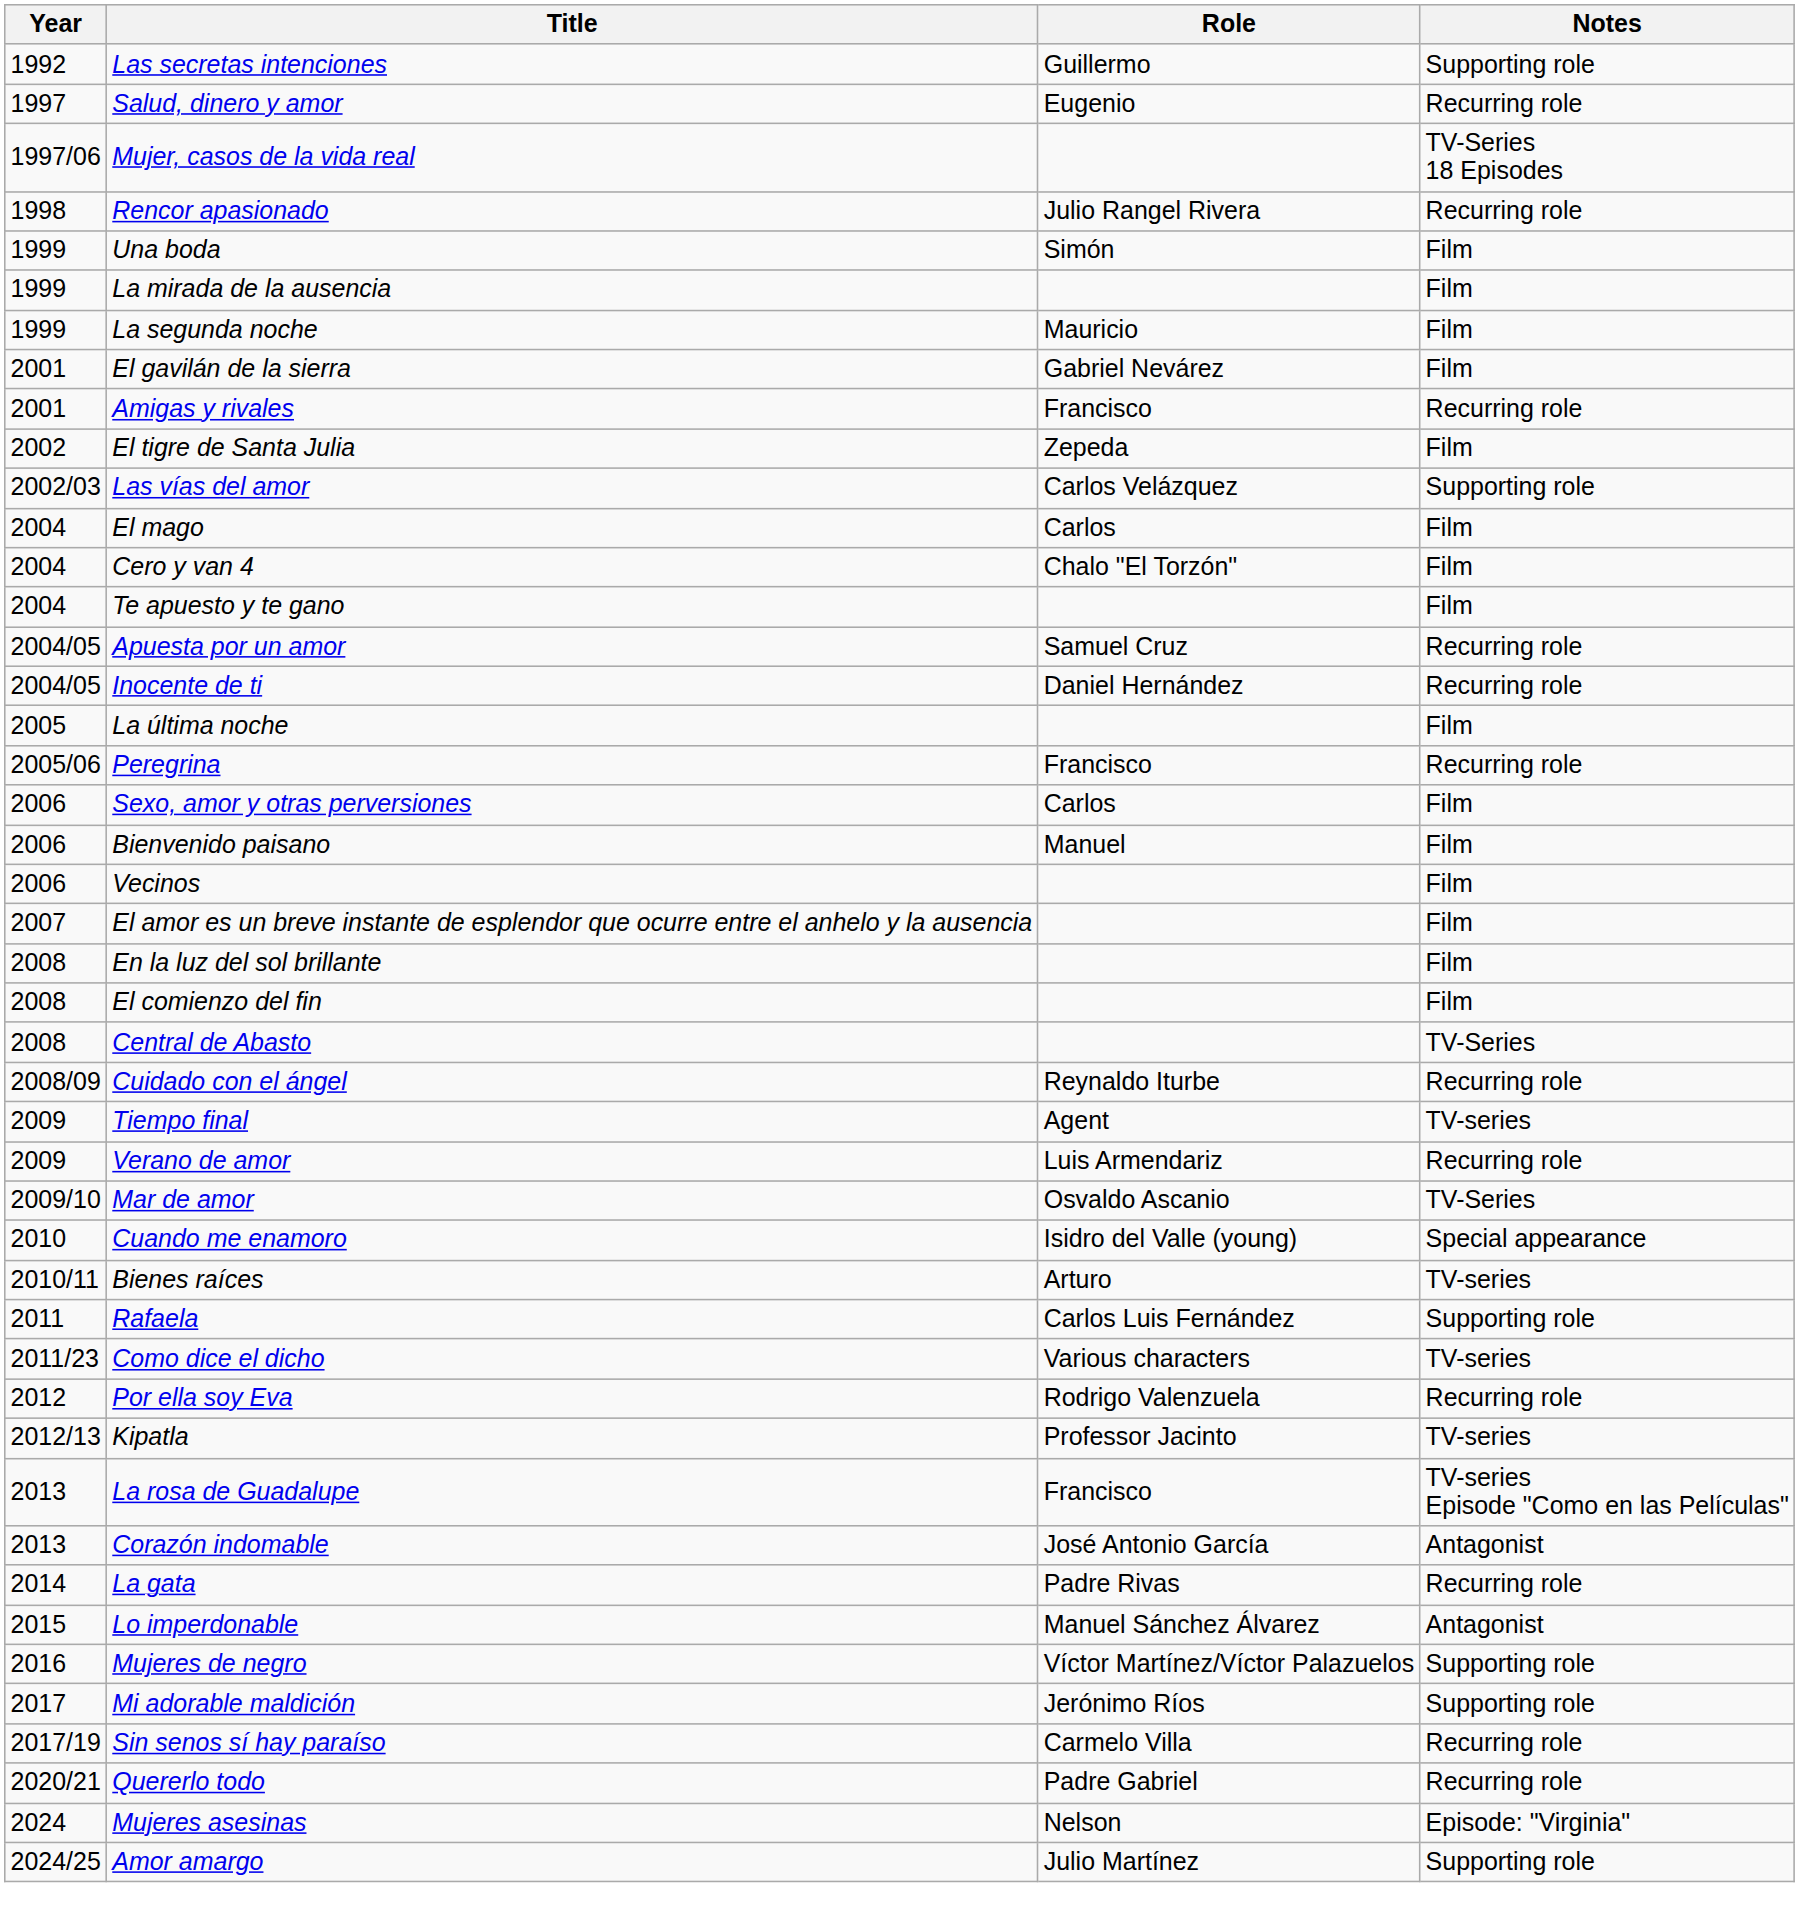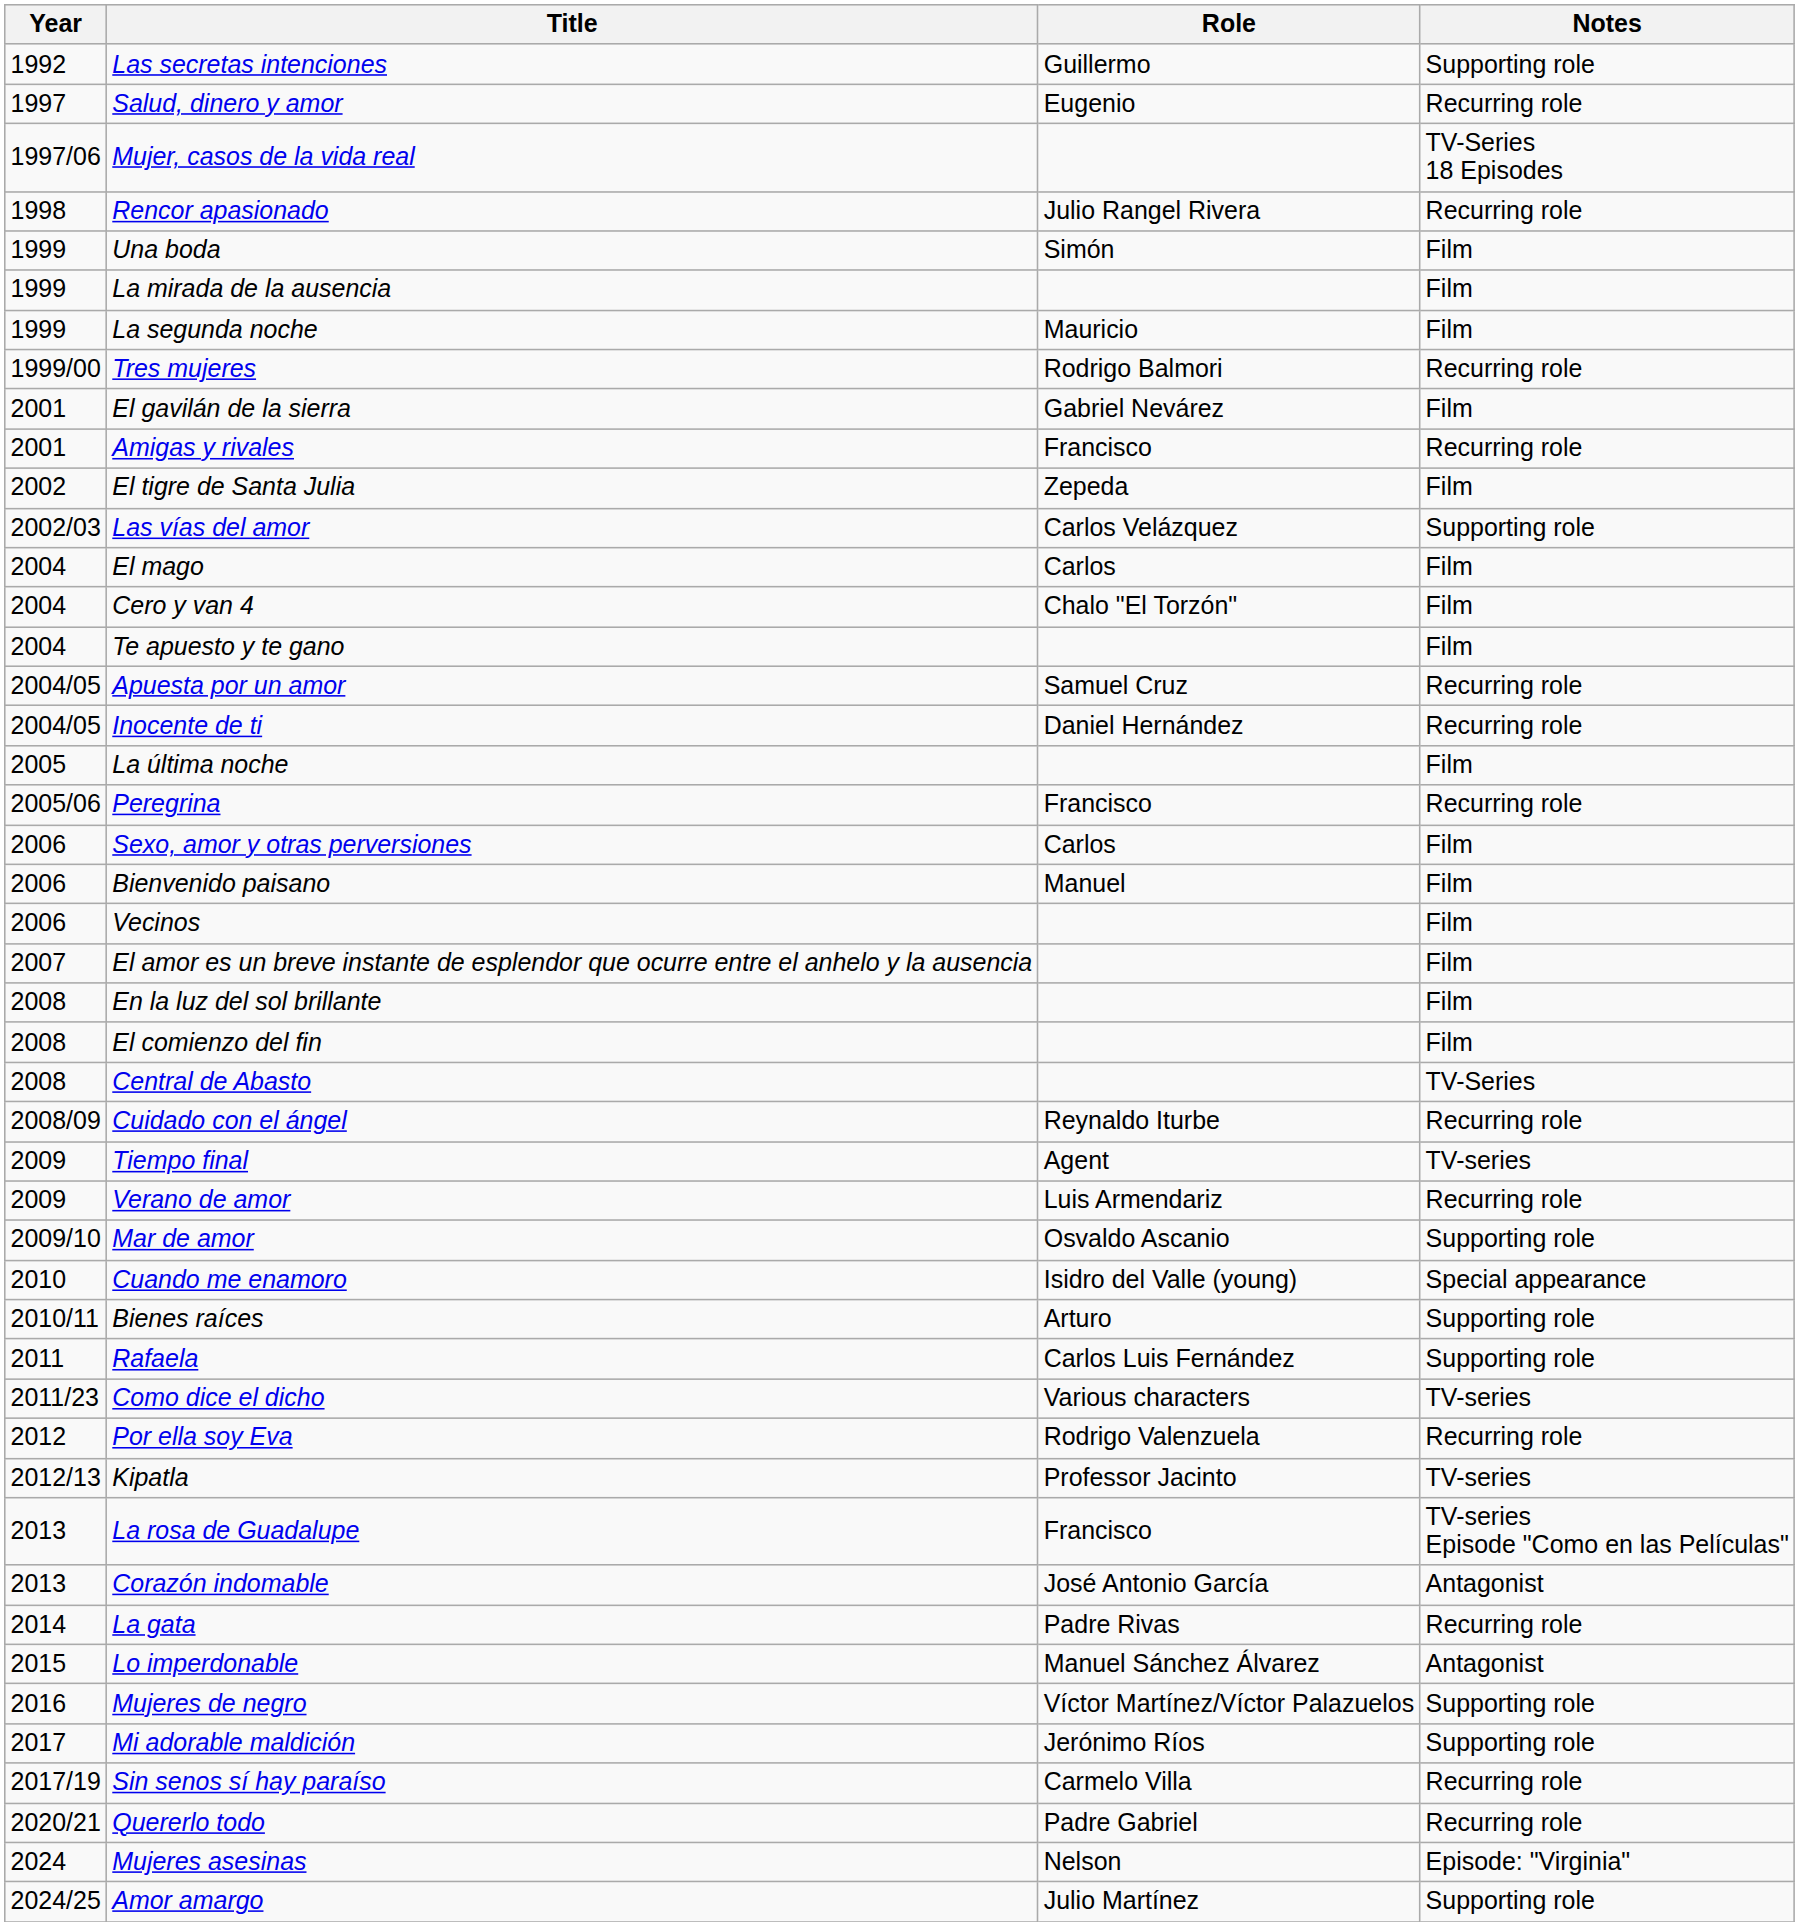 <table class="wikitable">
 <tr>
 <th>Year</th>
 <th>Title</th>
 <th>Role</th>
 <th>Notes</th>
 </tr>
 <tr>
 <td>1992</td>
 <td><em><a href='#'>Las secretas intenciones</a></em></td>
 <td>Guillermo</td>
 <td>Supporting role</td>
 </tr>
 <tr>
 <td>1997</td>
 <td><em><a href='#'>Salud, dinero y amor</a></em></td>
 <td>Eugenio</td>
 <td>Recurring role</td>
 </tr>
 <tr>
 <td>1997/06</td>
 <td><em><a href='#'>Mujer, casos de la vida real</a></em></td>
 <td></td>
 <td>TV-Series<br>18 Episodes</td>
 </tr>
 <tr>
 <td>1998</td>
 <td><em><a href='#'>Rencor apasionado</a></em></td>
 <td>Julio Rangel Rivera</td>
 <td>Recurring role</td>
 </tr>
 <tr>
 <td>1999</td>
 <td><em>Una boda</em></td>
 <td>Simón</td>
 <td>Film</td>
 </tr>
 <tr>
 <td>1999</td>
 <td><em>La mirada de la ausencia</em></td>
 <td></td>
 <td>Film</td>
 </tr>
 <tr>
 <td>1999</td>
 <td><em>La segunda noche</em></td>
 <td>Mauricio</td>
 <td>Film</td>
+</tr>
+<tr>
+<td>1999/00</td>
+<td><em><a href='#'>Tres mujeres</a></em></td>
+<td>Rodrigo Balmori</td>
+<td>Recurring role</td>
 </tr>
 <tr>
 <td>2001</td>
 <td><em>El gavilán de la sierra</em></td>
 <td>Gabriel Nevárez</td>
 <td>Film</td>
 </tr>
 <tr>
 <td>2001</td>
 <td><em><a href='#'>Amigas y rivales</a></em></td>
 <td>Francisco</td>
 <td>Recurring role</td>
 </tr>
 <tr>
 <td>2002</td>
 <td><em>El tigre de Santa Julia</em></td>
 <td>Zepeda</td>
 <td>Film</td>
 </tr>
 <tr>
 <td>2002/03</td>
 <td><em><a href='#'>Las vías del amor</a></em></td>
 <td>Carlos Velázquez</td>
 <td>Supporting role</td>
 </tr>
 <tr>
 <td>2004</td>
 <td><em>El mago</em></td>
 <td>Carlos</td>
 <td>Film</td>
 </tr>
 <tr>
 <td>2004</td>
 <td><em>Cero y van 4</em></td>
 <td>Chalo "El Torzón"</td>
 <td>Film</td>
 </tr>
 <tr>
 <td>2004</td>
 <td><em>Te apuesto y te gano</em></td>
 <td></td>
 <td>Film</td>
 </tr>
 <tr>
 <td>2004/05</td>
 <td><em><a href='#'>Apuesta por un amor</a></em></td>
 <td>Samuel Cruz</td>
 <td>Recurring role</td>
 </tr>
 <tr>
 <td>2004/05</td>
 <td><em><a href='#'>Inocente de ti</a></em></td>
 <td>Daniel Hernández</td>
 <td>Recurring role</td>
 </tr>
 <tr>
 <td>2005</td>
 <td><em>La última noche</em></td>
 <td></td>
 <td>Film</td>
 </tr>
 <tr>
 <td>2005/06</td>
 <td><em><a href='#'>Peregrina</a></em></td>
 <td>Francisco</td>
 <td>Recurring role</td>
 </tr>
 <tr>
 <td>2006</td>
 <td><em><a href='#'>Sexo, amor y otras perversiones</a></em></td>
 <td>Carlos</td>
 <td>Film</td>
 </tr>
 <tr>
 <td>2006</td>
 <td><em>Bienvenido paisano</em></td>
 <td>Manuel</td>
 <td>Film</td>
 </tr>
 <tr>
 <td>2006</td>
 <td><em>Vecinos</em></td>
 <td></td>
 <td>Film</td>
 </tr>
 <tr>
 <td>2007</td>
 <td><em>El amor es un breve instante de esplendor que ocurre entre el anhelo y la ausencia</em></td>
 <td></td>
 <td>Film</td>
 </tr>
 <tr>
 <td>2008</td>
 <td><em>En la luz del sol brillante</em></td>
 <td></td>
 <td>Film</td>
 </tr>
 <tr>
 <td>2008</td>
 <td><em>El comienzo del fin</em></td>
 <td></td>
 <td>Film</td>
 </tr>
 <tr>
 <td>2008</td>
 <td><em><a href='#'>Central de Abasto</a></em></td>
 <td></td>
 <td>TV-Series</td>
 </tr>
 <tr>
 <td>2008/09</td>
 <td><em><a href='#'>Cuidado con el ángel</a></em></td>
 <td>Reynaldo Iturbe</td>
 <td>Recurring role</td>
 </tr>
 <tr>
 <td>2009</td>
 <td><em><a href='#'>Tiempo final</a></em></td>
 <td>Agent</td>
 <td>TV-series</td>
 </tr>
 <tr>
 <td>2009</td>
 <td><em><a href='#'>Verano de amor</a></em></td>
 <td>Luis Armendariz</td>
 <td>Recurring role</td>
 </tr>
 <tr>
 <td>2009/10</td>
 <td><em><a href='#'>Mar de amor</a></em></td>
 <td>Osvaldo Ascanio</td>
-<td>TV-Series</td>
+<td>Supporting role</td>
 </tr>
 <tr>
 <td>2010</td>
 <td><em><a href='#'>Cuando me enamoro</a></em></td>
 <td>Isidro del Valle (young)</td>
 <td>Special appearance</td>
 </tr>
 <tr>
 <td>2010/11</td>
 <td><em>Bienes raíces</em></td>
 <td>Arturo</td>
-<td>TV-series</td>
+<td>Supporting role</td>
 </tr>
 <tr>
 <td>2011</td>
 <td><em><a href='#'>Rafaela</a></em></td>
 <td>Carlos Luis Fernández</td>
 <td>Supporting role</td>
 </tr>
 <tr>
 <td>2011/23</td>
 <td><em><a href='#'>Como dice el dicho</a></em></td>
 <td>Various characters</td>
 <td>TV-series</td>
 </tr>
 <tr>
 <td>2012</td>
 <td><em><a href='#'>Por ella soy Eva</a></em></td>
 <td>Rodrigo Valenzuela</td>
 <td>Recurring role</td>
 </tr>
 <tr>
 <td>2012/13</td>
 <td><em>Kipatla</em></td>
 <td>Professor Jacinto</td>
 <td>TV-series</td>
 </tr>
 <tr>
 <td>2013</td>
 <td><em><a href='#'>La rosa de Guadalupe</a></em></td>
 <td>Francisco</td>
 <td>TV-series<br> Episode "Como en las Películas"</td>
 </tr>
 <tr>
 <td>2013</td>
 <td><em><a href='#'>Corazón indomable</a></em></td>
 <td>José Antonio García</td>
 <td>Antagonist</td>
 </tr>
 <tr>
 <td>2014</td>
 <td><em><a href='#'>La gata</a></em></td>
 <td>Padre Rivas</td>
 <td>Recurring role</td>
 </tr>
 <tr>
 <td>2015</td>
 <td><em><a href='#'>Lo imperdonable</a></em></td>
 <td>Manuel Sánchez Álvarez</td>
 <td>Antagonist</td>
 </tr>
 <tr>
 <td>2016</td>
 <td><em><a href='#'>Mujeres de negro</a></em></td>
 <td>Víctor Martínez/Víctor Palazuelos</td>
 <td>Supporting role</td>
 </tr>
 <tr>
 <td>2017</td>
 <td><em><a href='#'>Mi adorable maldición</a></em></td>
 <td>Jerónimo Ríos</td>
 <td>Supporting role</td>
 </tr>
 <tr>
 <td>2017/19</td>
 <td><em><a href='#'>Sin senos sí hay paraíso</a></em></td>
 <td>Carmelo Villa</td>
 <td>Recurring role</td>
 </tr>
 <tr>
 <td>2020/21</td>
 <td><em><a href='#'>Quererlo todo</a></em></td>
 <td>Padre Gabriel</td>
 <td>Recurring role</td>
 </tr>
 <tr>
 <td>2024</td>
 <td><em><a href='#'>Mujeres asesinas</a></em></td>
 <td>Nelson</td>
 <td>Episode: "Virginia"</td>
 </tr>
 <tr>
 <td>2024/25</td>
 <td><em><a href='#'>Amor amargo</a></em></td>
 <td>Julio Martínez</td>
 <td>Supporting role</td>
 </tr>
 </table>
